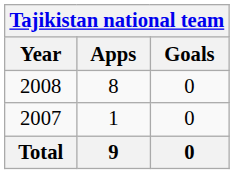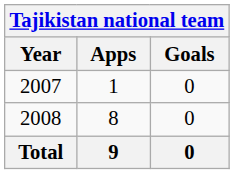 <table class="wikitable" style="text-align:center">
 <tr>
 <th colspan=3><a href='#'>Tajikistan national team</a></th>
 </tr>
 <tr>
 <th>Year</th>
 <th>Apps</th>
 <th>Goals</th>
 </tr>
 <tr>
-<td>2008</td>
-<td>8</td>
+<td>2007</td>
+<td>1</td>
 <td>0</td>
 </tr>
 <tr>
-<td>2007</td>
-<td>1</td>
+<td>2008</td>
+<td>8</td>
 <td>0</td>
 </tr>
 <tr>
 <th>Total</th>
 <th>9</th>
 <th>0</th>
 </tr>
 </table>
